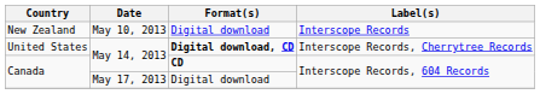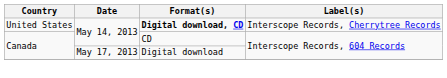 <table class="wikitable">
 <tr>
 <th>Country</th>
 <th>Date</th>
 <th>Format(s)</th>
 <th>Label(s)</th>
-</tr>
-<tr>
-<td>New Zealand</td>
-<td>May 10, 2013</td>
-<td><a href='#'>Digital download</a></td>
-<td><a href='#'>Interscope Records</a></td>
 </tr>
 <tr>
 <td>United States</td>
 <td rowspan="2">May 14, 2013</td>
 <td><strong>Digital download, <a href='#'>CD</a></strong></td>
 <td>Interscope Records, <a href='#'>Cherrytree Records</a></td>
 </tr>
 <tr>
 <td rowspan="2">Canada</td>
-<td><strong>CD</strong></td>
+<td>CD</td>
 <td rowspan="2">Interscope Records, <a href='#'>604 Records</a></td>
 </tr>
 <tr>
 <td>May 17, 2013</td>
 <td>Digital download</td>
 </tr>
 <tr>
 </tr>
 </table>
